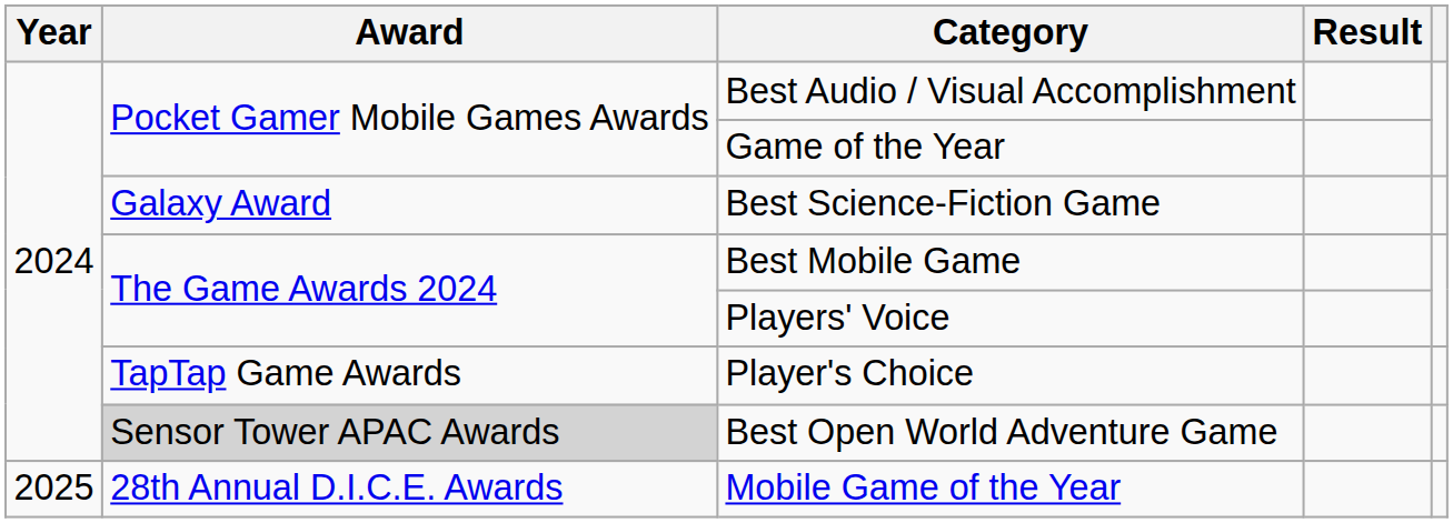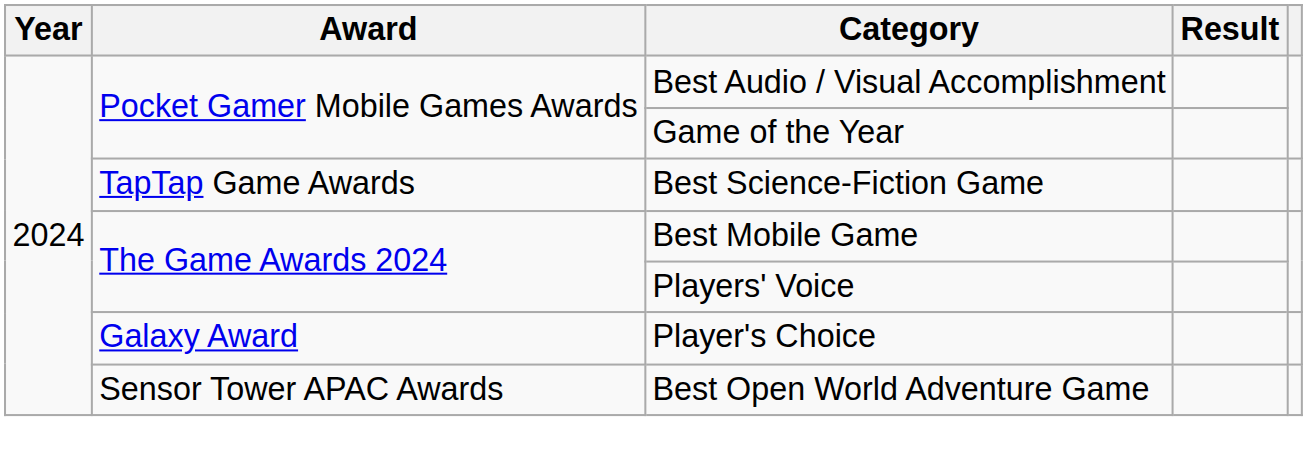 <table class="wikitable sortable">
 <tr>
 <th scope="col">Year</th>
 <th scope="col">Award</th>
 <th scope="col">Category</th>
 <th scope="col">Result</th>
 <th scope="col" class="unsortable"></th>
 </tr>
 <tr>
 <td style="text-align:center" rowspan="7">2024</td>
 <td rowspan="2"><a href='#'>Pocket Gamer</a> Mobile Games Awards</td>
 <td>Best Audio / Visual Accomplishment</td>
 <td></td>
 <td style="text-align:center" rowspan="2"></td>
 </tr>
 <tr>
 <td>Game of the Year</td>
 <td></td>
 </tr>
 <tr>
-<td><a href='#'>Galaxy Award</a></td>
+<td><a href='#'>TapTap</a> Game Awards</td>
 <td>Best Science-Fiction Game</td>
 <td></td>
 <td style="text-align:center"></td>
 </tr>
 <tr>
 <td rowspan="2"><a href='#'>The Game Awards 2024</a></td>
 <td>Best Mobile Game</td>
 <td></td>
 <td style="text-align:center" rowspan="2"></td>
 </tr>
 <tr>
 <td>Players' Voice</td>
 <td></td>
 </tr>
 <tr>
-<td><a href='#'>TapTap</a> Game Awards</td>
+<td><a href='#'>Galaxy Award</a></td>
 <td>Player's Choice</td>
 <td></td>
 <td style="text-align:center"></td>
 </tr>
 <tr>
-<td style="background: lightgrey;">Sensor Tower APAC Awards</td>
+<td>Sensor Tower APAC Awards</td>
 <td>Best Open World Adventure Game</td>
 <td></td>
 <td style="text-align:center"></td>
 </tr>
-<tr>
-<td style="text-align:center">2025</td>
-<td><a href='#'>28th Annual D.I.C.E. Awards</a></td>
-<td><a href='#'>Mobile Game of the Year</a></td>
-<td></td>
-<td style="text-align:center"></td>
-</tr>
 </table>
